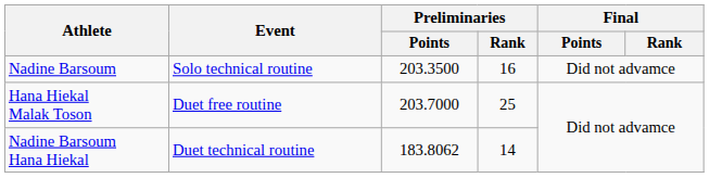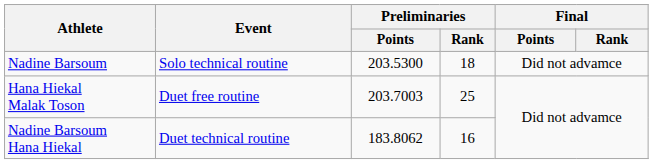 <table class="wikitable" style="text-align:center; font-size:90%; width:50%;">
 <tr>
 <th rowspan="2">Athlete</th>
 <th rowspan="2">Event</th>
 <th colspan="2">Preliminaries</th>
 <th colspan="2">Final</th>
 </tr>
 <tr style="font-size:95%">
 <th>Points</th>
 <th>Rank</th>
 <th>Points</th>
 <th>Rank</th>
 </tr>
 <tr>
 <td align=left><a href='#'>Nadine Barsoum</a></td>
 <td align=left><a href='#'>Solo technical routine</a></td>
-<td>203.3500</td>
-<td>16</td>
+<td>203.5300</td>
+<td>18</td>
 <td colspan=2>Did not advamce</td>
 </tr>
 <tr>
 <td align=left><a href='#'>Hana Hiekal</a><br><a href='#'>Malak Toson</a></td>
 <td align=left><a href='#'>Duet free routine</a></td>
-<td>203.7000</td>
+<td>203.7003</td>
 <td>25</td>
 <td colspan=2 rowspan=2>Did not advamce</td>
 </tr>
 <tr>
 <td align=left><a href='#'>Nadine Barsoum</a><br><a href='#'>Hana Hiekal</a></td>
 <td align=left><a href='#'>Duet technical routine</a></td>
 <td>183.8062</td>
-<td>14</td>
+<td>16</td>
 </tr>
 </table>
